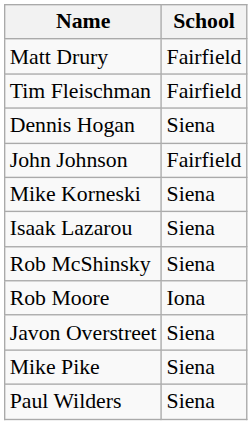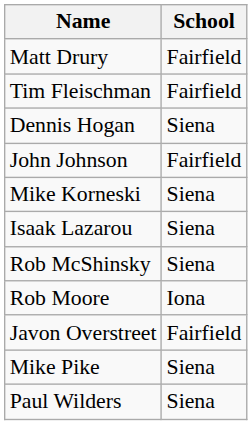 <table class=wikitable>
 <tr>
 <th>Name</th>
 <th>School</th>
 </tr>
 <tr>
 <td>Matt Drury</td>
 <td>Fairfield</td>
 </tr>
 <tr>
 <td>Tim Fleischman</td>
 <td>Fairfield</td>
 </tr>
 <tr>
 <td>Dennis Hogan</td>
 <td>Siena</td>
 </tr>
 <tr>
 <td>John Johnson</td>
 <td>Fairfield</td>
 </tr>
 <tr>
 <td>Mike Korneski</td>
 <td>Siena</td>
 </tr>
 <tr>
 <td>Isaak Lazarou</td>
 <td>Siena</td>
 </tr>
 <tr>
 <td>Rob McShinsky</td>
 <td>Siena</td>
 </tr>
 <tr>
 <td>Rob Moore</td>
 <td>Iona</td>
 </tr>
 <tr>
 <td>Javon Overstreet</td>
-<td>Siena</td>
+<td>Fairfield</td>
 </tr>
 <tr>
 <td>Mike Pike</td>
 <td>Siena</td>
 </tr>
 <tr>
 <td>Paul Wilders</td>
 <td>Siena</td>
 </tr>
 </table>
